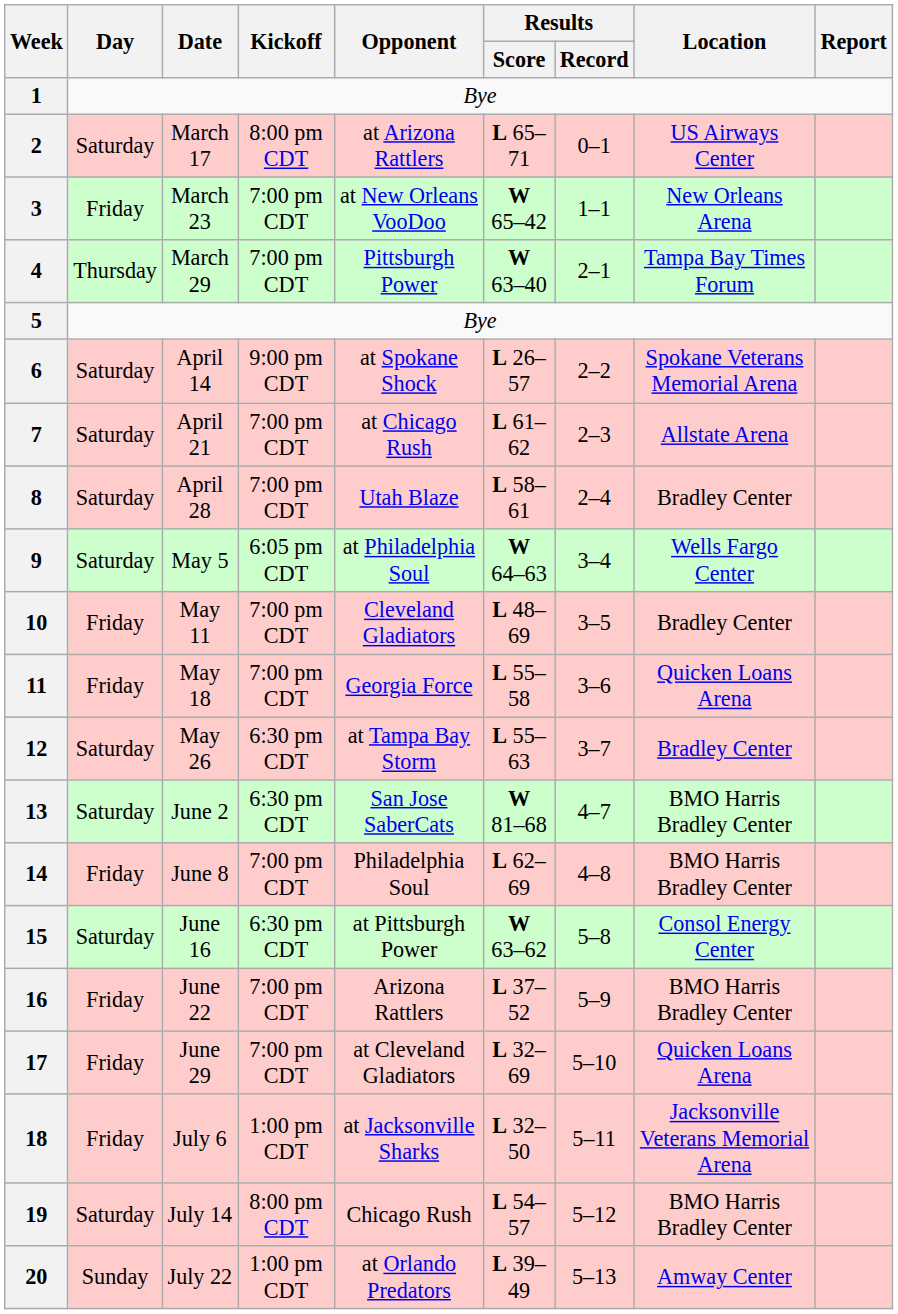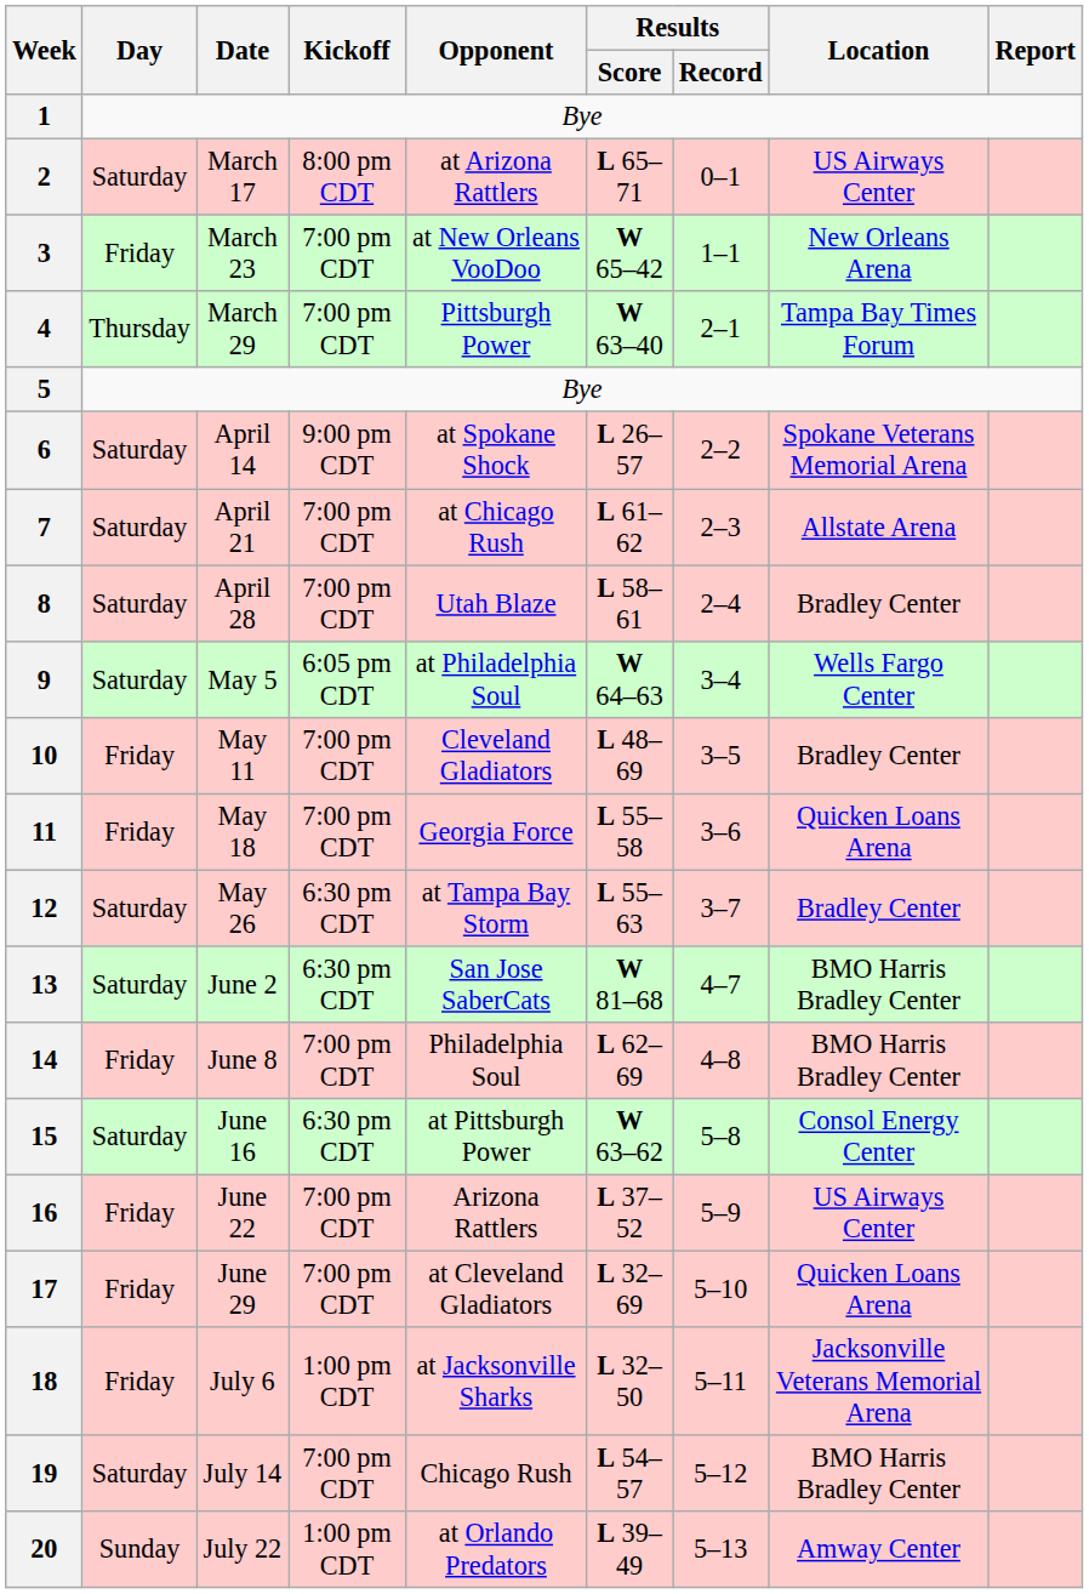 <table class="wikitable" style="font-size: 95%;">
 <tr>
 <th rowspan="2">Week</th>
 <th rowspan="2">Day</th>
 <th rowspan="2">Date</th>
 <th rowspan="2">Kickoff</th>
 <th rowspan="2">Opponent</th>
 <th colspan="2">Results</th>
 <th rowspan="2">Location</th>
 <th rowspan="2">Report</th>
 </tr>
 <tr>
 <th>Score</th>
 <th>Record</th>
 </tr>
 <tr style=>
 <th align="center">1</th>
 <td colspan="9" align="center" valign="middle"><em>Bye</em></td>
 </tr>
 <tr style="background:#fcc">
 <th align="center">2</th>
 <td align="center">Saturday</td>
 <td align="center">March 17</td>
 <td align="center">8:00 pm <a href='#'>CDT</a></td>
 <td align="center">at <a href='#'>Arizona Rattlers</a></td>
 <td align="center"><strong>L</strong> 65–71</td>
 <td align="center">0–1</td>
 <td align="center"><a href='#'>US Airways Center</a></td>
 <td align="center"></td>
 </tr>
 <tr style="background:#cfc">
 <th align="center">3</th>
 <td align="center">Friday</td>
 <td align="center">March 23</td>
 <td align="center">7:00 pm CDT</td>
 <td align="center">at <a href='#'>New Orleans VooDoo</a></td>
 <td align="center"><strong>W</strong> 65–42</td>
 <td align="center">1–1</td>
 <td align="center"><a href='#'>New Orleans Arena</a></td>
 <td align="center"></td>
 </tr>
 <tr style="background:#cfc">
 <th align="center">4</th>
 <td align="center">Thursday</td>
 <td align="center">March 29</td>
 <td align="center">7:00 pm CDT</td>
 <td align="center"><a href='#'>Pittsburgh Power</a></td>
 <td align="center"><strong>W</strong> 63–40</td>
 <td align="center">2–1</td>
 <td align="center"><a href='#'>Tampa Bay Times Forum</a></td>
 <td align="center"></td>
 </tr>
 <tr style=>
 <th align="center">5</th>
 <td colspan="9" align="center" valign="middle"><em>Bye</em></td>
 </tr>
 <tr style="background:#fcc">
 <th align="center">6</th>
 <td align="center">Saturday</td>
 <td align="center">April 14</td>
 <td align="center">9:00 pm CDT</td>
 <td align="center">at <a href='#'>Spokane Shock</a></td>
 <td align="center"><strong>L</strong> 26–57</td>
 <td align="center">2–2</td>
 <td align="center"><a href='#'>Spokane Veterans Memorial Arena</a></td>
 <td align="center"></td>
 </tr>
 <tr style="background:#fcc">
 <th align="center">7</th>
 <td align="center">Saturday</td>
 <td align="center">April 21</td>
 <td align="center">7:00 pm CDT</td>
 <td align="center">at <a href='#'>Chicago Rush</a></td>
 <td align="center"><strong>L</strong> 61–62</td>
 <td align="center">2–3</td>
 <td align="center"><a href='#'>Allstate Arena</a></td>
 <td align="center"></td>
 </tr>
 <tr style="background:#fcc">
 <th align="center">8</th>
 <td align="center">Saturday</td>
 <td align="center">April 28</td>
 <td align="center">7:00 pm CDT</td>
 <td align="center"><a href='#'>Utah Blaze</a></td>
 <td align="center"><strong>L</strong> 58–61</td>
 <td align="center">2–4</td>
 <td align="center">Bradley Center</td>
 <td align="center"></td>
 </tr>
 <tr style="background:#cfc">
 <th align="center">9</th>
 <td align="center">Saturday</td>
 <td align="center">May 5</td>
 <td align="center">6:05 pm CDT</td>
 <td align="center">at <a href='#'>Philadelphia Soul</a></td>
 <td align="center"><strong>W</strong> 64–63</td>
 <td align="center">3–4</td>
 <td align="center"><a href='#'>Wells Fargo Center</a></td>
 <td align="center"></td>
 </tr>
 <tr style="background:#fcc">
 <th align="center">10</th>
 <td align="center">Friday</td>
 <td align="center">May 11</td>
 <td align="center">7:00 pm CDT</td>
 <td align="center"><a href='#'>Cleveland Gladiators</a></td>
 <td align="center"><strong>L</strong> 48–69</td>
 <td align="center">3–5</td>
 <td align="center">Bradley Center</td>
 <td align="center"></td>
 </tr>
 <tr style="background:#fcc">
 <th align="center">11</th>
 <td align="center">Friday</td>
 <td align="center">May 18</td>
 <td align="center">7:00 pm CDT</td>
 <td align="center"><a href='#'>Georgia Force</a></td>
 <td align="center"><strong>L</strong> 55–58</td>
 <td align="center">3–6</td>
 <td align="center"><a href='#'>Quicken Loans Arena</a></td>
 <td align="center"></td>
 </tr>
 <tr style="background:#fcc">
 <th align="center">12</th>
 <td align="center">Saturday</td>
 <td align="center">May 26</td>
 <td align="center">6:30 pm CDT</td>
 <td align="center">at <a href='#'>Tampa Bay Storm</a></td>
 <td align="center"><strong>L</strong> 55–63</td>
 <td align="center">3–7</td>
 <td align="center"><a href='#'>Bradley Center</a></td>
 <td align="center"></td>
 </tr>
 <tr style="background:#cfc">
 <th align="center">13</th>
 <td align="center">Saturday</td>
 <td align="center">June 2</td>
 <td align="center">6:30 pm CDT</td>
 <td align="center"><a href='#'>San Jose SaberCats</a></td>
 <td align="center"><strong>W</strong> 81–68</td>
 <td align="center">4–7</td>
 <td align="center">BMO Harris Bradley Center</td>
 <td align="center"></td>
 </tr>
 <tr style="background:#fcc">
 <th align="center">14</th>
 <td align="center">Friday</td>
 <td align="center">June 8</td>
 <td align="center">7:00 pm CDT</td>
 <td align="center">Philadelphia Soul</td>
 <td align="center"><strong>L</strong> 62–69</td>
 <td align="center">4–8</td>
 <td align="center">BMO Harris Bradley Center</td>
 <td align="center"></td>
 </tr>
 <tr style="background:#cfc">
 <th align="center">15</th>
 <td align="center">Saturday</td>
 <td align="center">June 16</td>
 <td align="center">6:30 pm CDT</td>
 <td align="center">at Pittsburgh Power</td>
 <td align="center"><strong>W</strong> 63–62</td>
 <td align="center">5–8</td>
 <td align="center"><a href='#'>Consol Energy Center</a></td>
 <td align="center"></td>
 </tr>
 <tr style="background:#fcc">
 <th align="center">16</th>
 <td align="center">Friday</td>
 <td align="center">June 22</td>
 <td align="center">7:00 pm CDT</td>
 <td align="center">Arizona Rattlers</td>
 <td align="center"><strong>L</strong> 37–52</td>
 <td align="center">5–9</td>
-<td align="center">BMO Harris Bradley Center</td>
+<td align="center"><a href='#'>US Airways Center</a></td>
 <td align="center"></td>
 </tr>
 <tr style="background:#fcc">
 <th align="center">17</th>
 <td align="center">Friday</td>
 <td align="center">June 29</td>
 <td align="center">7:00 pm CDT</td>
 <td align="center">at Cleveland Gladiators</td>
 <td align="center"><strong>L</strong> 32–69</td>
 <td align="center">5–10</td>
 <td align="center"><a href='#'>Quicken Loans Arena</a></td>
 <td align="center"></td>
 </tr>
 <tr style="background:#fcc">
 <th align="center">18</th>
 <td align="center">Friday</td>
 <td align="center">July 6</td>
 <td align="center">1:00 pm CDT</td>
 <td align="center">at <a href='#'>Jacksonville Sharks</a></td>
 <td align="center"><strong>L</strong> 32–50</td>
 <td align="center">5–11</td>
 <td align="center"><a href='#'>Jacksonville Veterans Memorial Arena</a></td>
 <td align="center"></td>
 </tr>
 <tr style="background:#fcc">
 <th align="center">19</th>
 <td align="center">Saturday</td>
 <td align="center">July 14</td>
-<td align="center">8:00 pm <a href='#'>CDT</a></td>
+<td align="center">7:00 pm CDT</td>
 <td align="center">Chicago Rush</td>
 <td align="center"><strong>L</strong> 54–57</td>
 <td align="center">5–12</td>
 <td align="center">BMO Harris Bradley Center</td>
 <td align="center"></td>
 </tr>
 <tr style="background:#fcc">
 <th align="center">20</th>
 <td align="center">Sunday</td>
 <td align="center">July 22</td>
 <td align="center">1:00 pm CDT</td>
 <td align="center">at <a href='#'>Orlando Predators</a></td>
 <td align="center"><strong>L</strong> 39–49</td>
 <td align="center">5–13</td>
 <td align="center"><a href='#'>Amway Center</a></td>
 <td align="center"></td>
 </tr>
 </table>
